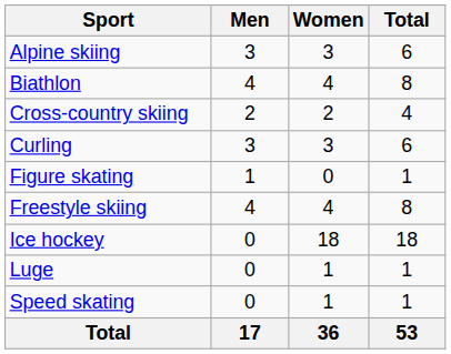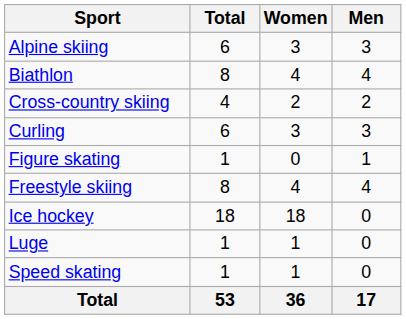 <table class="wikitable sortable" style=text-align:center>
 <tr>
 <th width=160>Sport</th>
+<th width=55>Total</th>
+<th width=55>Women</th>
 <th width=55>Men</th>
-<th width=55>Women</th>
-<th width=55>Total</th>
 </tr>
 <tr>
 <td align=left><a href='#'>Alpine skiing</a></td>
+<td>6</td>
 <td>3</td>
 <td>3</td>
-<td>6</td>
 </tr>
 <tr>
 <td align=left><a href='#'>Biathlon</a></td>
+<td>8</td>
 <td>4</td>
 <td>4</td>
-<td>8</td>
 </tr>
 <tr>
 <td align=left><a href='#'>Cross-country skiing</a></td>
+<td>4</td>
 <td>2</td>
 <td>2</td>
-<td>4</td>
 </tr>
 <tr>
 <td align=left><a href='#'>Curling</a></td>
+<td>6</td>
 <td>3</td>
 <td>3</td>
-<td>6</td>
 </tr>
 <tr>
 <td align=left><a href='#'>Figure skating</a></td>
 <td>1</td>
 <td>0</td>
 <td>1</td>
 </tr>
 <tr>
 <td align=left><a href='#'>Freestyle skiing</a></td>
+<td>8</td>
 <td>4</td>
 <td>4</td>
-<td>8</td>
 </tr>
 <tr>
 <td align=left><a href='#'>Ice hockey</a></td>
-<td>0</td>
 <td>18</td>
 <td>18</td>
+<td>0</td>
 </tr>
 <tr>
 <td align=left><a href='#'>Luge</a></td>
-<td>0</td>
 <td>1</td>
 <td>1</td>
+<td>0</td>
 </tr>
 <tr>
 <td align=left><a href='#'>Speed skating</a></td>
-<td>0</td>
 <td>1</td>
 <td>1</td>
+<td>0</td>
 </tr>
 <tr>
 <th>Total</th>
+<th>53</th>
+<th>36</th>
 <th>17</th>
-<th>36</th>
-<th>53</th>
 </tr>
 </table>
